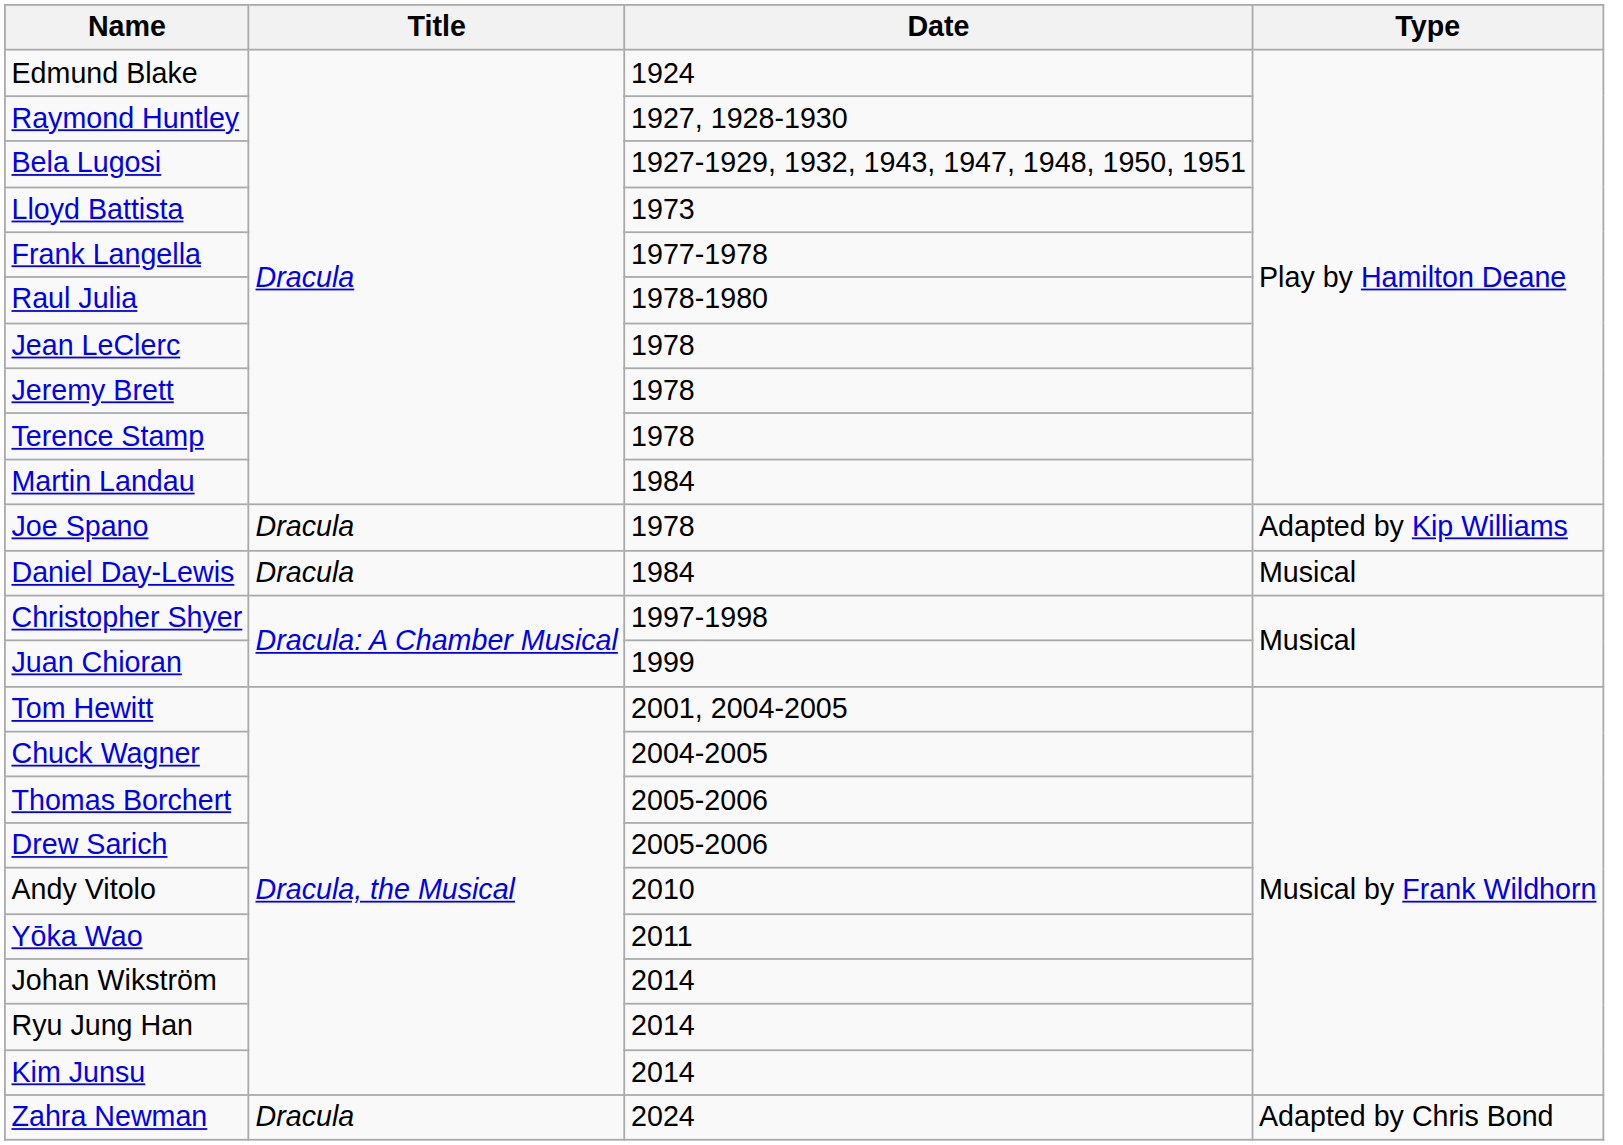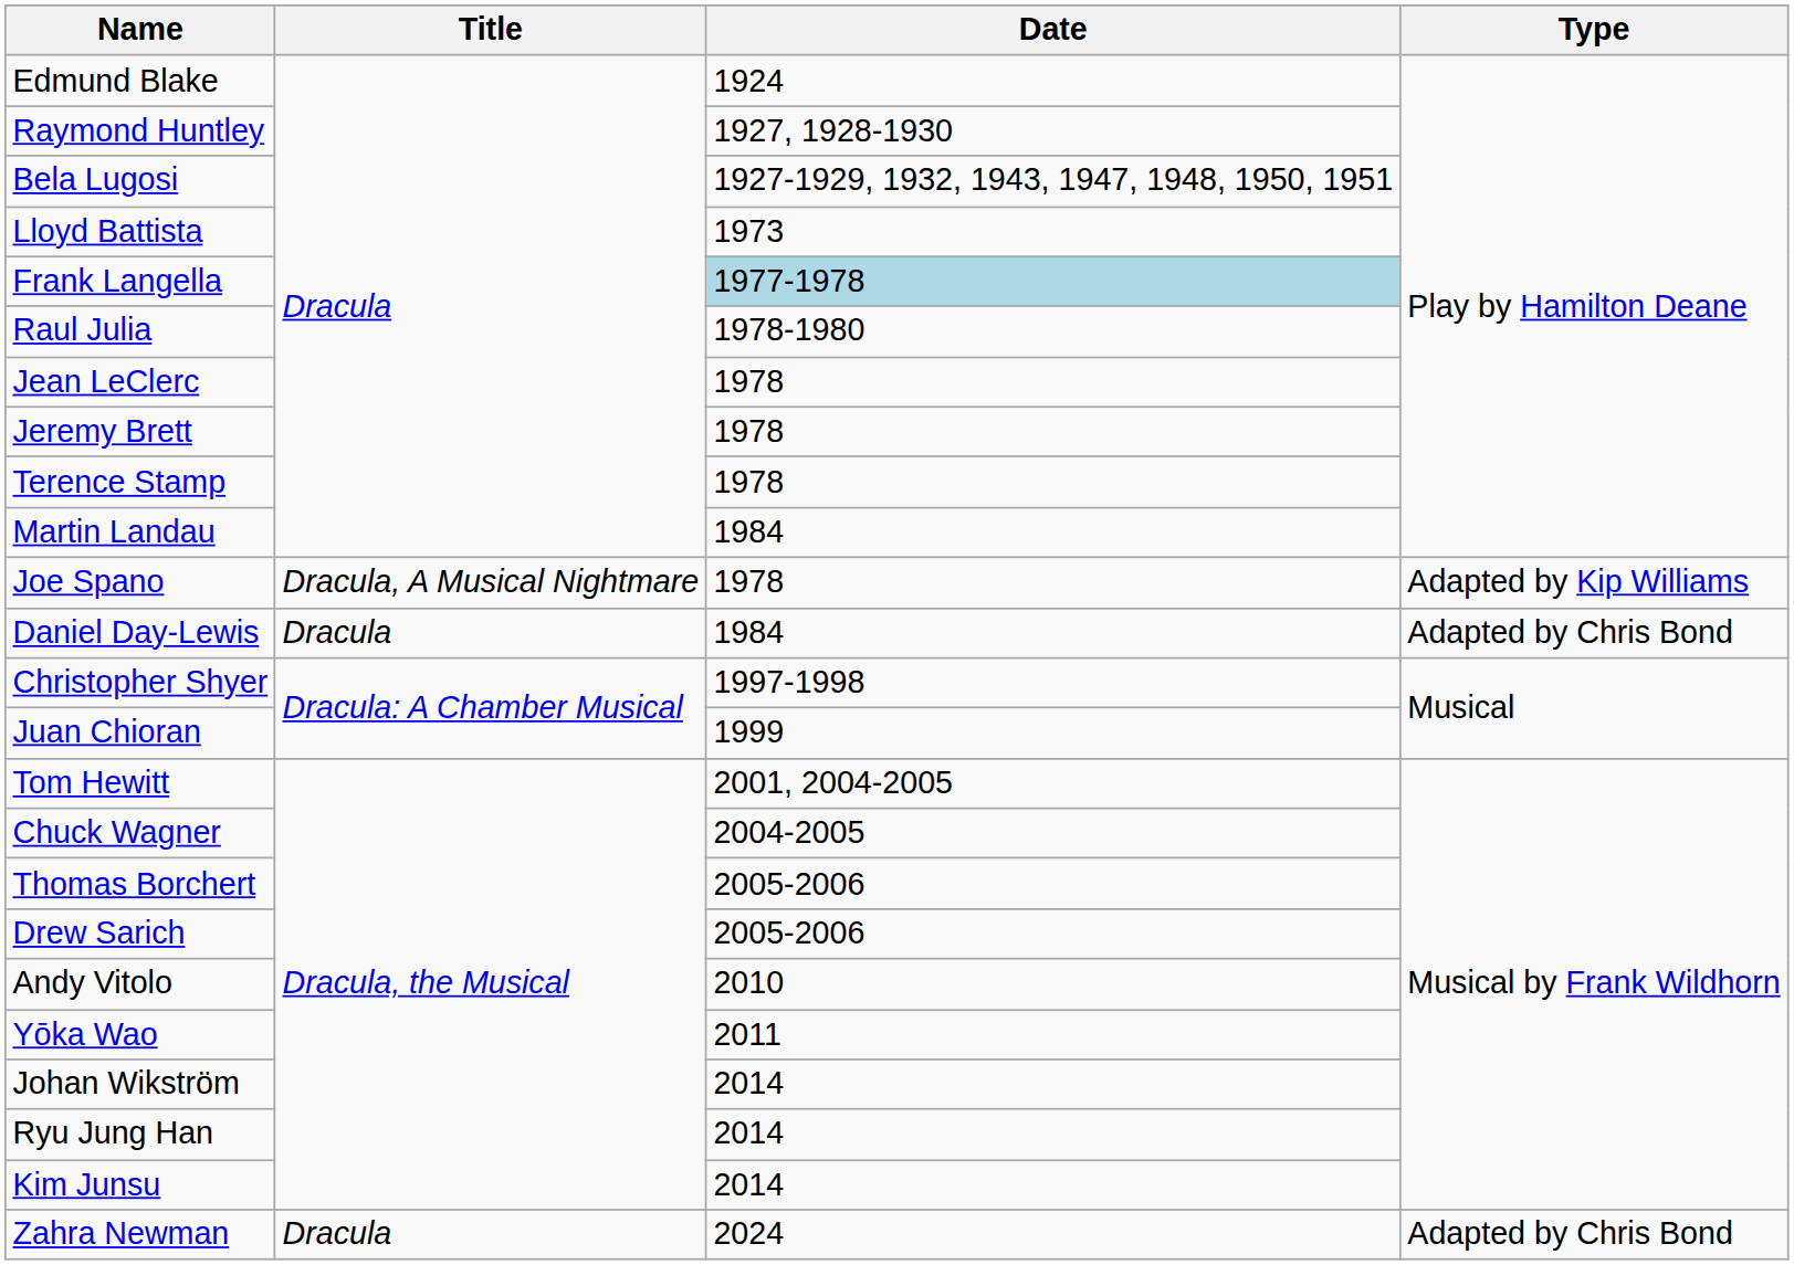 <table class="wikitable sortable">
 <tr>
 <th scope=col>Name</th>
 <th scope=col>Title</th>
 <th scope=col>Date</th>
 <th scope=col>Type</th>
 </tr>
 <tr>
 <td>Edmund Blake</td>
 <td rowspan=10><em><a href='#'>Dracula</a></em></td>
 <td>1924</td>
 <td rowspan=10>Play by <a href='#'>Hamilton Deane</a></td>
 </tr>
 <tr>
 <td><a href='#'>Raymond Huntley</a></td>
 <td>1927, 1928-1930</td>
 </tr>
 <tr>
 <td><a href='#'>Bela Lugosi</a></td>
 <td>1927-1929, 1932, 1943, 1947, 1948, 1950, 1951</td>
 </tr>
 <tr>
 <td><a href='#'>Lloyd Battista</a></td>
 <td>1973</td>
 </tr>
 <tr>
 <td><a href='#'>Frank Langella</a></td>
-<td>1977-1978</td>
+<td style="background: lightblue;">1977-1978</td>
 </tr>
 <tr>
 <td><a href='#'>Raul Julia</a></td>
 <td>1978-1980</td>
 </tr>
 <tr>
 <td><a href='#'>Jean LeClerc</a></td>
 <td>1978</td>
 </tr>
 <tr>
 <td><a href='#'>Jeremy Brett</a></td>
 <td>1978</td>
 </tr>
 <tr>
 <td><a href='#'>Terence Stamp</a></td>
 <td>1978</td>
 </tr>
 <tr>
 <td><a href='#'>Martin Landau</a></td>
 <td>1984</td>
 </tr>
 <tr>
 <td><a href='#'>Joe Spano</a></td>
-<td><em>Dracula</em></td>
+<td><em>Dracula, A Musical Nightmare</em></td>
 <td>1978</td>
 <td>Adapted by <a href='#'>Kip Williams</a></td>
 </tr>
 <tr>
 <td><a href='#'>Daniel Day-Lewis</a></td>
 <td><em>Dracula</em></td>
 <td>1984</td>
-<td>Musical</td>
+<td>Adapted by Chris Bond</td>
 </tr>
 <tr>
 <td><a href='#'>Christopher Shyer</a></td>
 <td rowspan=2><em><a href='#'>Dracula: A Chamber Musical</a></em></td>
 <td>1997-1998</td>
 <td rowspan=2>Musical</td>
 </tr>
 <tr>
 <td><a href='#'>Juan Chioran</a></td>
 <td>1999</td>
 </tr>
 <tr>
 <td><a href='#'>Tom Hewitt</a></td>
 <td rowspan=9><em><a href='#'>Dracula, the Musical</a></em></td>
 <td>2001, 2004-2005</td>
 <td rowspan=9>Musical by <a href='#'>Frank Wildhorn</a></td>
 </tr>
 <tr>
 <td><a href='#'>Chuck Wagner</a></td>
 <td>2004-2005</td>
 </tr>
 <tr>
 <td><a href='#'>Thomas Borchert</a></td>
 <td>2005-2006</td>
 </tr>
 <tr>
 <td><a href='#'>Drew Sarich</a></td>
 <td>2005-2006</td>
 </tr>
 <tr>
 <td>Andy Vitolo</td>
 <td>2010</td>
 </tr>
 <tr>
 <td><a href='#'>Yōka Wao</a></td>
 <td>2011</td>
 </tr>
 <tr>
 <td>Johan Wikström</td>
 <td>2014</td>
 </tr>
 <tr>
 <td>Ryu Jung Han</td>
 <td>2014</td>
 </tr>
 <tr>
 <td><a href='#'>Kim Junsu</a></td>
 <td>2014</td>
 </tr>
 <tr>
 <td><a href='#'>Zahra Newman</a></td>
 <td><em>Dracula</em></td>
 <td>2024</td>
 <td>Adapted by Chris Bond</td>
 </tr>
 </table>
